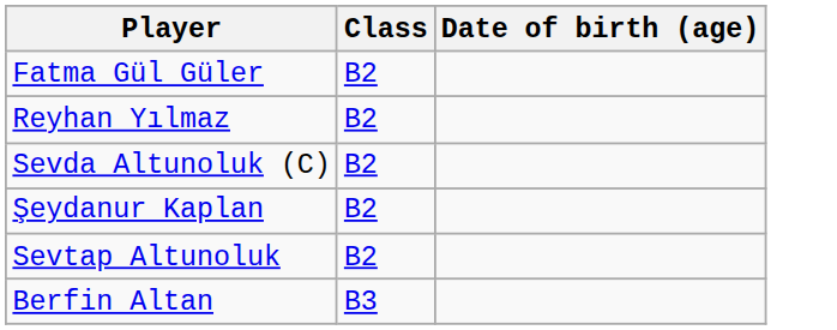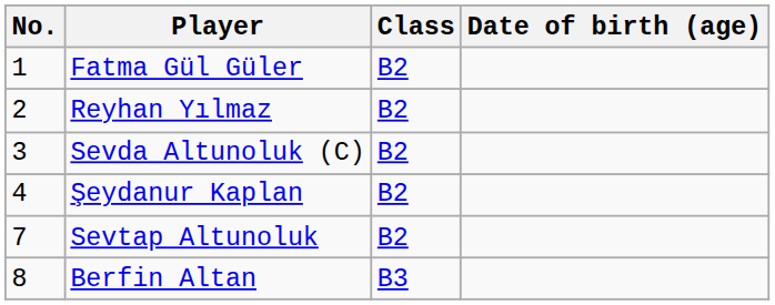 <table class=wikitable>
 <tr>
+<th>No.</th>
 <th>Player</th>
 <th>Class</th>
 <th>Date of birth (age)</th>
 </tr>
 <tr>
+<td>1</td>
 <td><a href='#'>Fatma Gül Güler</a></td>
 <td><a href='#'>B2</a></td>
 <td></td>
 </tr>
 <tr>
+<td>2</td>
 <td><a href='#'>Reyhan Yılmaz</a></td>
 <td><a href='#'>B2</a></td>
 <td></td>
 </tr>
 <tr>
+<td>3</td>
 <td><a href='#'>Sevda Altunoluk</a> (C)</td>
 <td><a href='#'>B2</a></td>
 <td></td>
 </tr>
 <tr>
+<td>4</td>
 <td><a href='#'>Şeydanur Kaplan</a></td>
 <td><a href='#'>B2</a></td>
 <td></td>
 </tr>
 <tr>
+<td>7</td>
 <td><a href='#'>Sevtap Altunoluk</a></td>
 <td><a href='#'>B2</a></td>
 <td></td>
 </tr>
 <tr>
+<td>8</td>
 <td><a href='#'>Berfin Altan</a></td>
 <td><a href='#'>B3</a></td>
 <td></td>
 </tr>
 </table>
